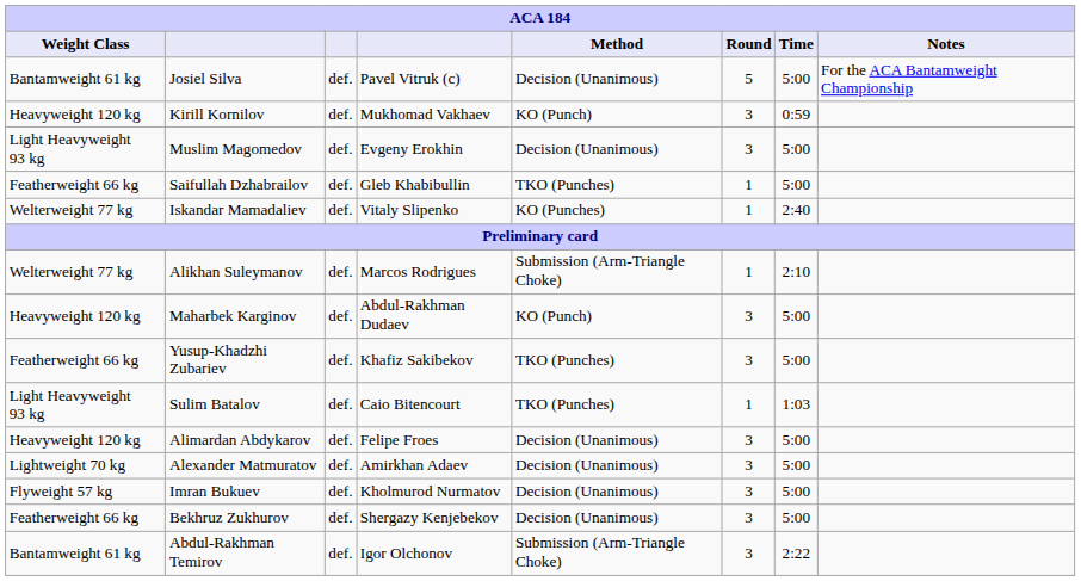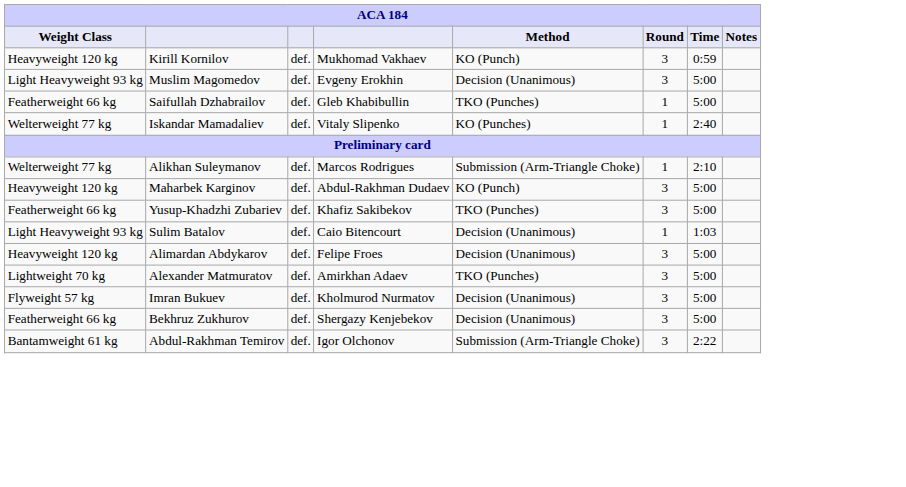 <table class="wikitable" style="font-size: 80%;">
 <tr>
 <th colspan="8" style="background-color: #ccf; color: #000080; text-align: center;"><strong>ACA 184</strong></th>
 </tr>
 <tr>
 <th colspan="1" style="background-color: #E6E8FA; color: #000000; text-align: center;">Weight Class</th>
 <th colspan="1" style="background-color: #E6E8FA; color: #000000; text-align: center;"></th>
 <th colspan="1" style="background-color: #E6E8FA; color: #000000; text-align: center;"></th>
 <th colspan="1" style="background-color: #E6E8FA; color: #000000; text-align: center;"></th>
 <th colspan="1" style="background-color: #E6E8FA; color: #000000; text-align: center;">Method</th>
 <th colspan="1" style="background-color: #E6E8FA; color: #000000; text-align: center;">Round</th>
 <th colspan="1" style="background-color: #E6E8FA; color: #000000; text-align: center;">Time</th>
 <th colspan="1" style="background-color: #E6E8FA; color: #000000; text-align: center;">Notes</th>
-</tr>
-<tr>
-<td>Bantamweight 61 kg</td>
-<td> Josiel Silva</td>
-<td>def.</td>
-<td> Pavel Vitruk (c)</td>
-<td>Decision (Unanimous)</td>
-<td align=center>5</td>
-<td align=center>5:00</td>
-<td>For the <a href='#'>ACA Bantamweight Championship</a></td>
 </tr>
 <tr>
 <td>Heavyweight 120 kg</td>
 <td> Kirill Kornilov</td>
 <td>def.</td>
 <td> Mukhomad Vakhaev</td>
 <td>KO (Punch)</td>
 <td align=center>3</td>
 <td align=center>0:59</td>
 <td></td>
 </tr>
 <tr>
 <td>Light Heavyweight 93 kg</td>
 <td> Muslim Magomedov</td>
 <td>def.</td>
 <td> Evgeny Erokhin</td>
 <td>Decision (Unanimous)</td>
 <td align=center>3</td>
 <td align=center>5:00</td>
 <td></td>
 </tr>
 <tr>
 <td>Featherweight 66 kg</td>
 <td> Saifullah Dzhabrailov</td>
 <td>def.</td>
 <td> Gleb Khabibullin</td>
 <td>TKO (Punches)</td>
 <td align=center>1</td>
 <td align=center>5:00</td>
 <td></td>
 </tr>
 <tr>
 <td>Welterweight 77 kg</td>
 <td> Iskandar Mamadaliev</td>
 <td>def.</td>
 <td> Vitaly Slipenko</td>
 <td>KO (Punches)</td>
 <td align=center>1</td>
 <td align=center>2:40</td>
 <td></td>
 </tr>
 <tr>
 <th colspan="8" style="background-color: #ccf; color: #000080; text-align: center;"><strong>Preliminary card</strong></th>
 </tr>
 <tr>
 <td>Welterweight 77 kg</td>
 <td> Alikhan Suleymanov</td>
 <td>def.</td>
 <td> Marcos Rodrigues</td>
 <td>Submission (Arm-Triangle Choke)</td>
 <td align=center>1</td>
 <td align=center>2:10</td>
 <td></td>
 </tr>
 <tr>
 <td>Heavyweight 120 kg</td>
 <td> Maharbek Karginov</td>
 <td>def.</td>
 <td> Abdul-Rakhman Dudaev</td>
 <td>KO (Punch)</td>
 <td align=center>3</td>
 <td align=center>5:00</td>
 <td></td>
 </tr>
 <tr>
 <td>Featherweight 66 kg</td>
 <td> Yusup-Khadzhi Zubariev</td>
 <td>def.</td>
 <td> Khafiz Sakibekov</td>
 <td>TKO (Punches)</td>
 <td align=center>3</td>
 <td align=center>5:00</td>
 <td></td>
 </tr>
 <tr>
 <td>Light Heavyweight 93 kg</td>
 <td> Sulim Batalov</td>
 <td>def.</td>
 <td> Caio Bitencourt</td>
-<td>TKO (Punches)</td>
+<td>Decision (Unanimous)</td>
 <td align=center>1</td>
 <td align=center>1:03</td>
 <td></td>
 </tr>
 <tr>
 <td>Heavyweight 120 kg</td>
 <td> Alimardan Abdykarov</td>
 <td>def.</td>
 <td> Felipe Froes</td>
 <td>Decision (Unanimous)</td>
 <td align=center>3</td>
 <td align=center>5:00</td>
 <td></td>
 </tr>
 <tr>
 <td>Lightweight 70 kg</td>
 <td> Alexander Matmuratov</td>
 <td>def.</td>
 <td> Amirkhan Adaev</td>
-<td>Decision (Unanimous)</td>
+<td>TKO (Punches)</td>
 <td align=center>3</td>
 <td align=center>5:00</td>
 <td></td>
 </tr>
 <tr>
 <td>Flyweight 57 kg</td>
 <td> Imran Bukuev</td>
 <td>def.</td>
 <td> Kholmurod Nurmatov</td>
 <td>Decision (Unanimous)</td>
 <td align=center>3</td>
 <td align=center>5:00</td>
 <td></td>
 </tr>
 <tr>
 <td>Featherweight 66 kg</td>
 <td> Bekhruz Zukhurov</td>
 <td>def.</td>
 <td> Shergazy Kenjebekov</td>
 <td>Decision (Unanimous)</td>
 <td align=center>3</td>
 <td align=center>5:00</td>
 <td></td>
 </tr>
 <tr>
 <td>Bantamweight 61 kg</td>
 <td> Abdul-Rakhman Temirov</td>
 <td>def.</td>
 <td> Igor Olchonov</td>
 <td>Submission (Arm-Triangle Choke)</td>
 <td align=center>3</td>
 <td align=center>2:22</td>
 <td></td>
 </tr>
 </table>
